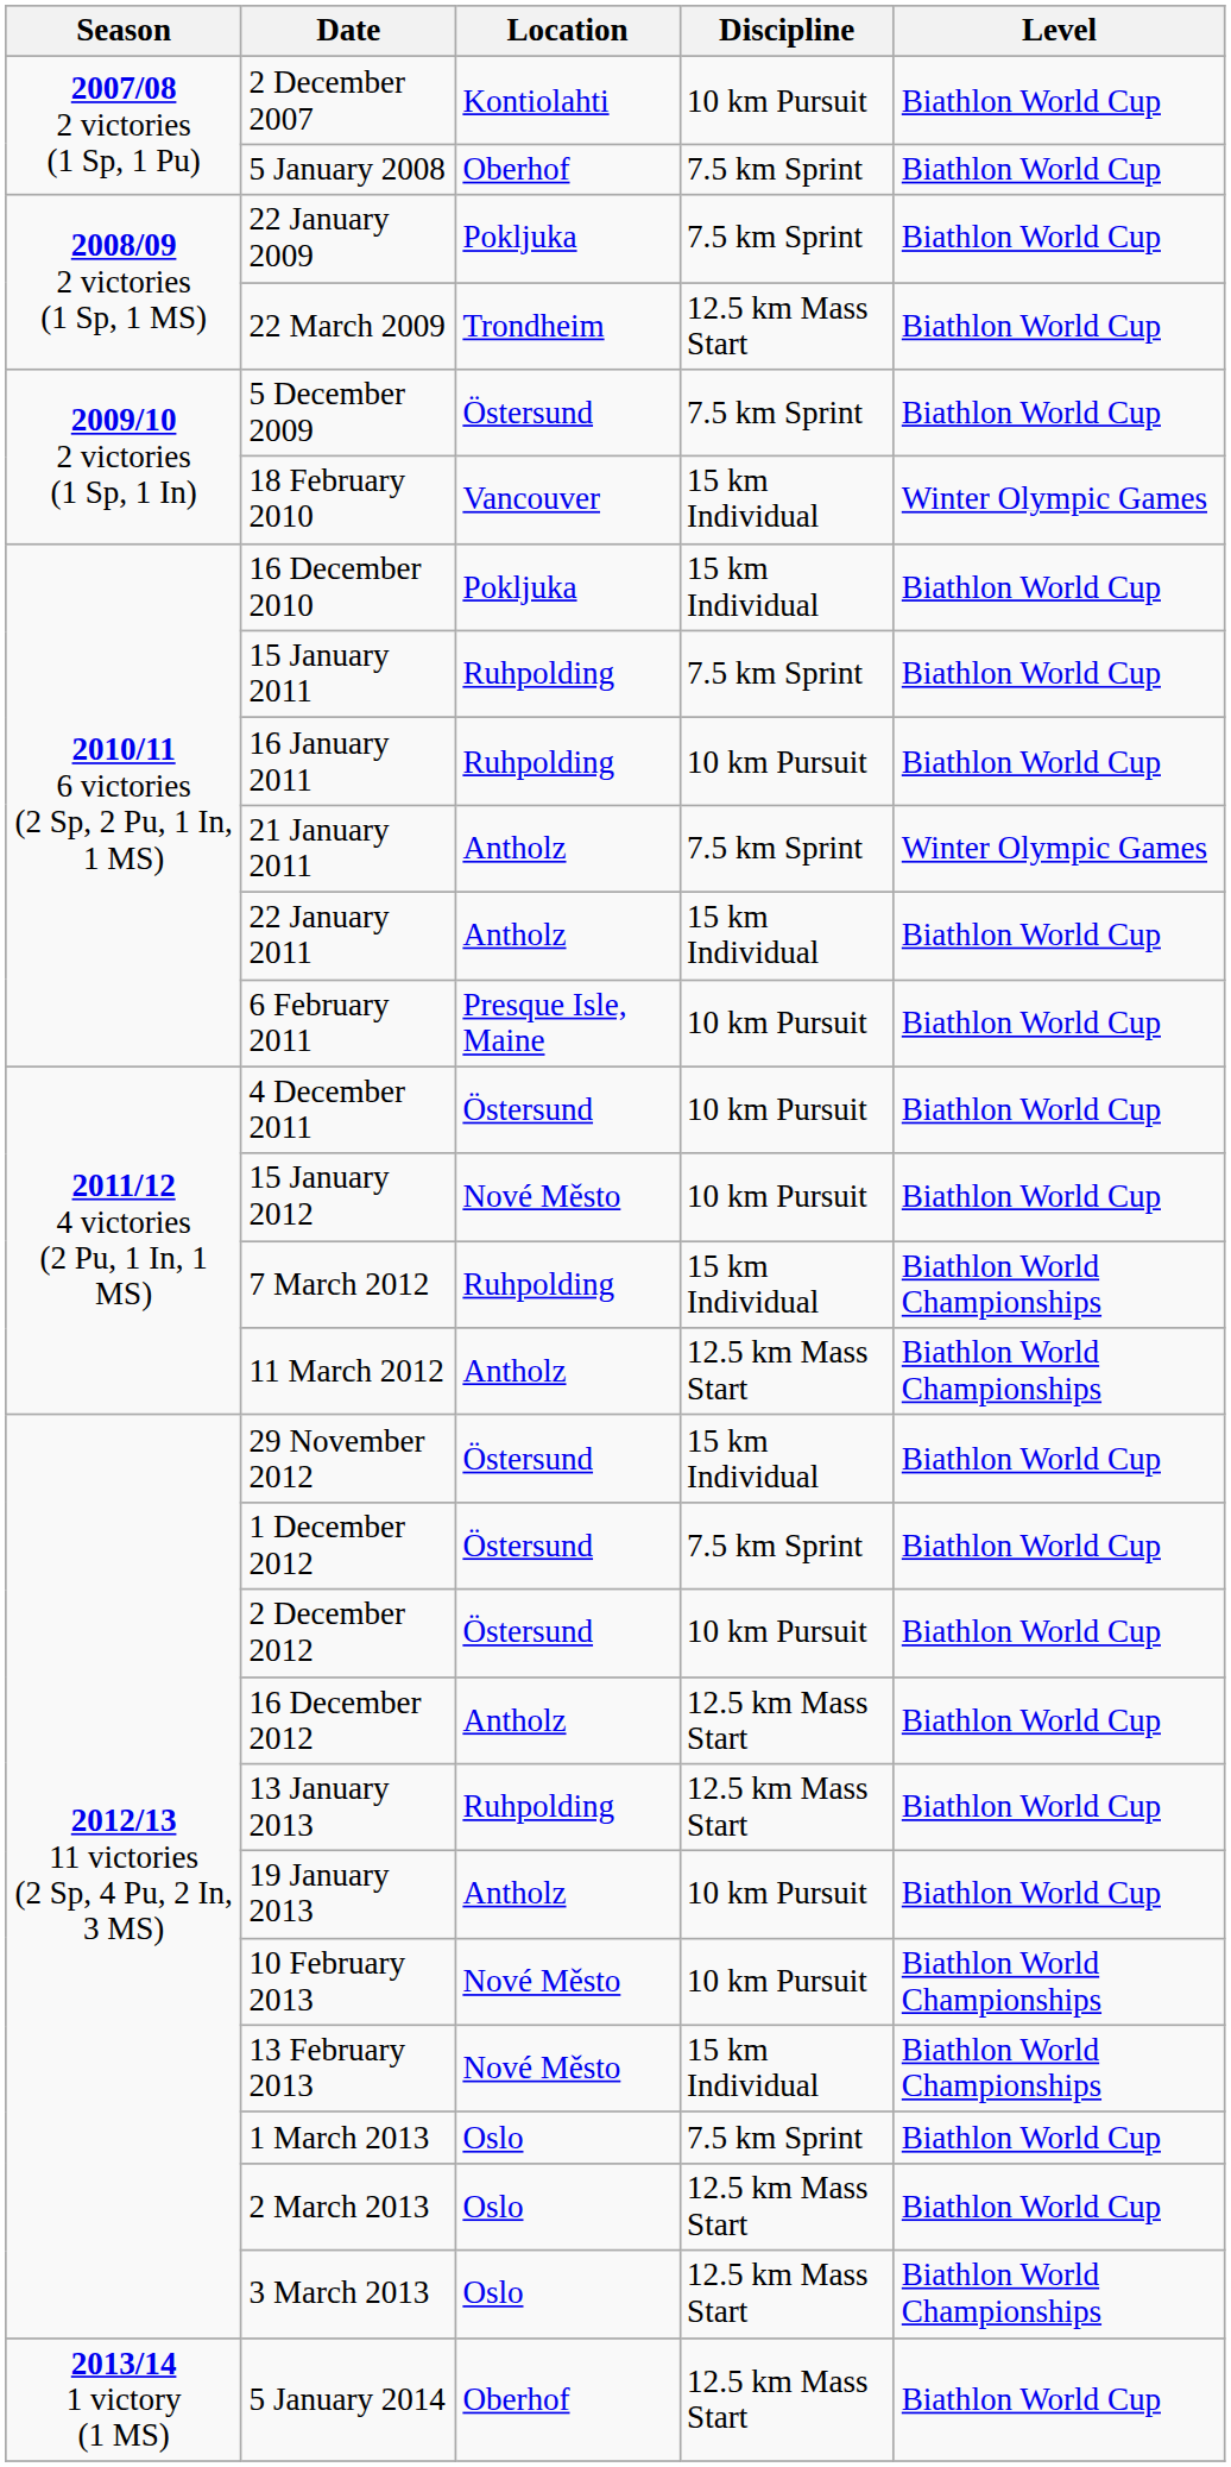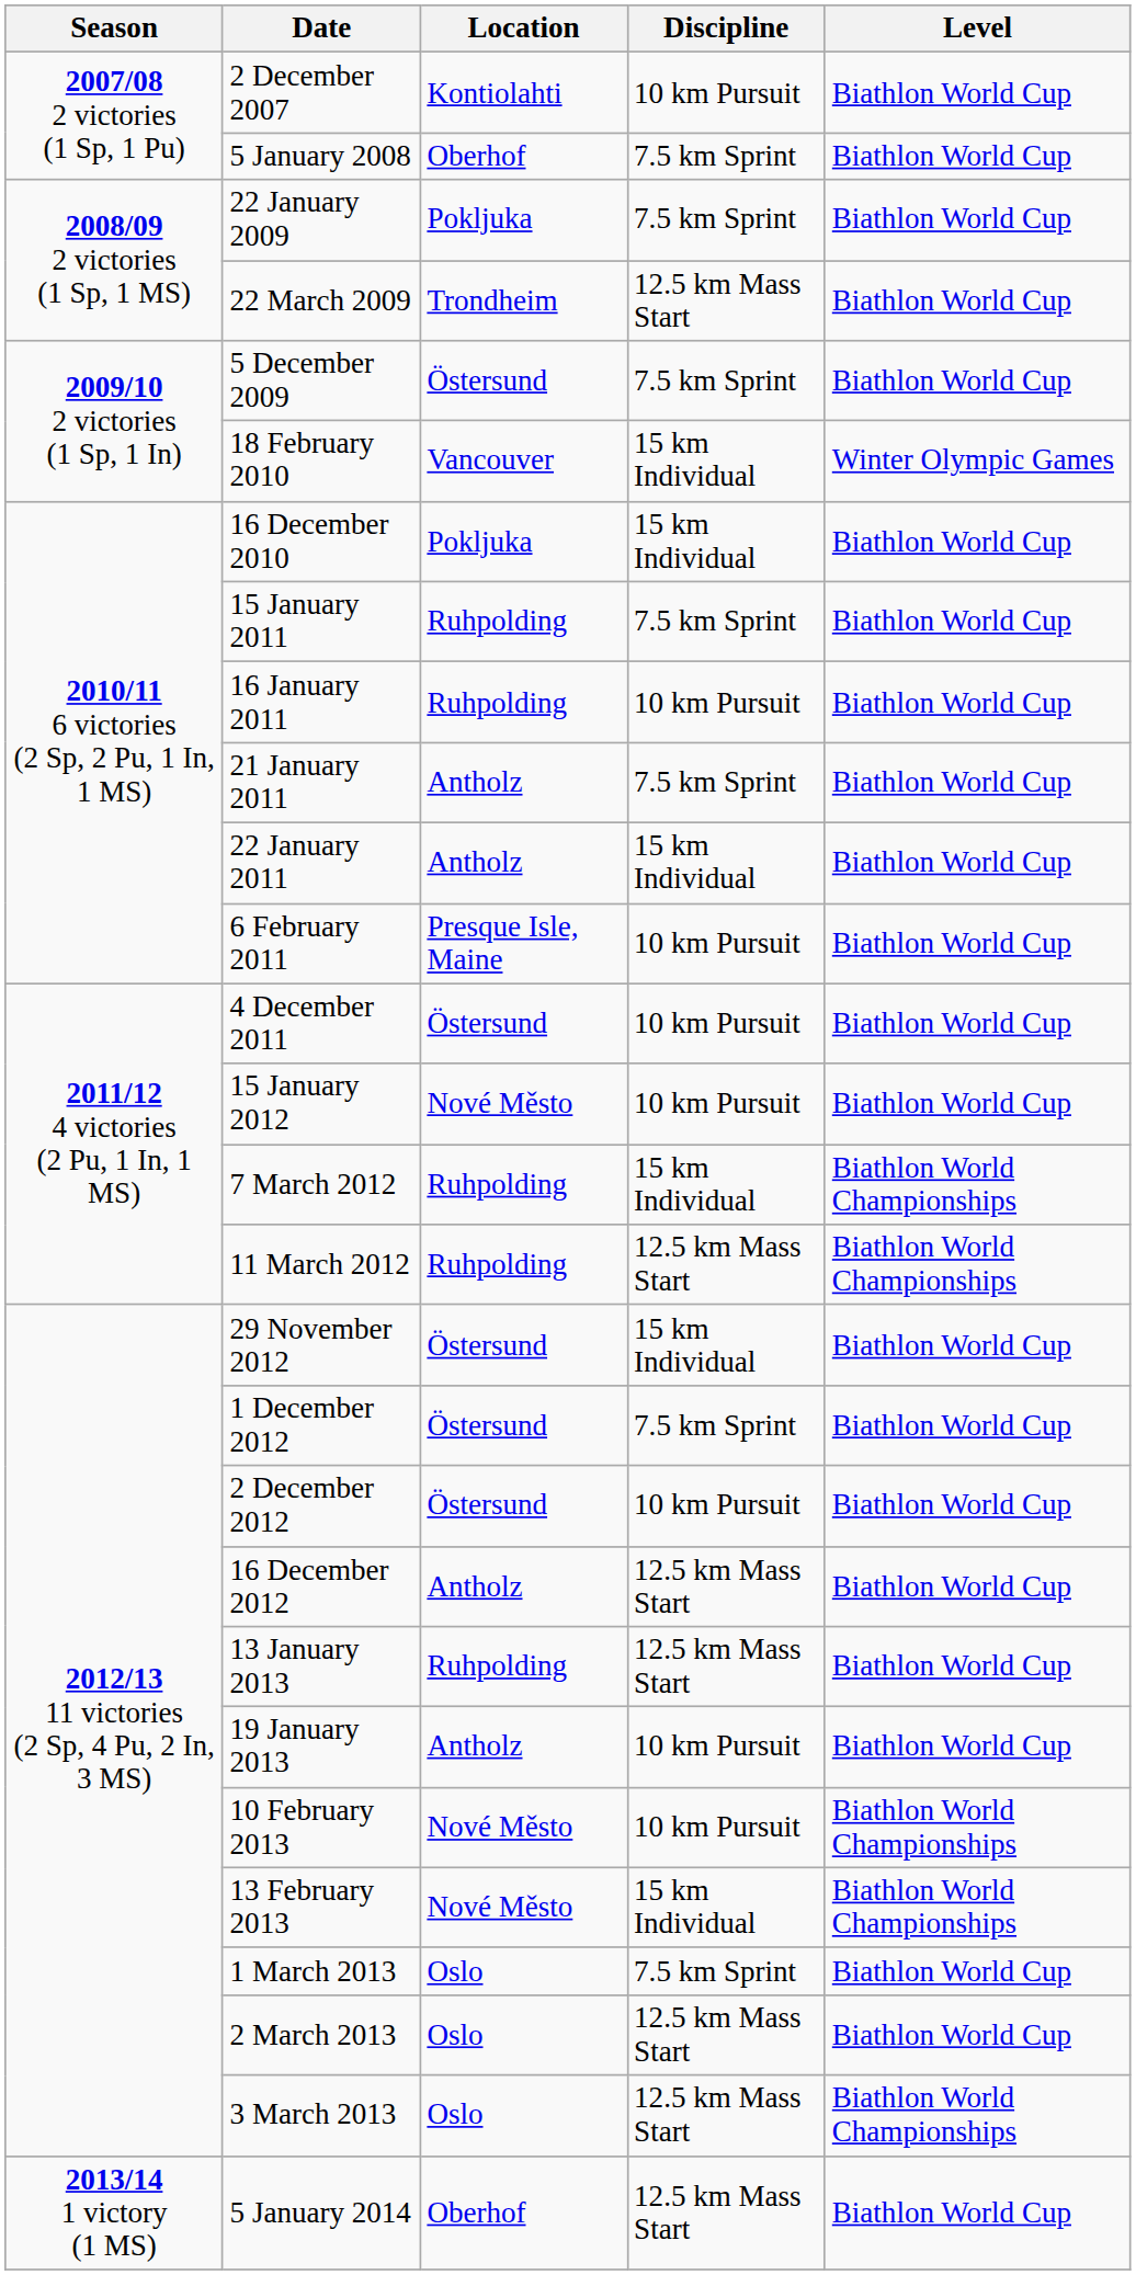 <table class="wikitable">
 <tr>
 <th>Season</th>
 <th>Date</th>
 <th>Location</th>
 <th>Discipline</th>
 <th>Level</th>
 </tr>
 <tr>
 <td rowspan="2" style="text-align:center;"><strong><a href='#'>2007/08</a></strong> <br> 2 victories <br> (1 Sp, 1 Pu)</td>
 <td>2 December 2007</td>
 <td> <a href='#'>Kontiolahti</a></td>
 <td>10 km Pursuit</td>
 <td><a href='#'>Biathlon World Cup</a></td>
 </tr>
 <tr>
 <td>5 January 2008</td>
 <td> <a href='#'>Oberhof</a></td>
 <td>7.5 km Sprint</td>
 <td><a href='#'>Biathlon World Cup</a></td>
 </tr>
 <tr>
 <td rowspan="2" style="text-align:center;"><strong><a href='#'>2008/09</a></strong> <br> 2 victories <br> (1 Sp, 1 MS)</td>
 <td>22 January 2009</td>
 <td> <a href='#'>Pokljuka</a></td>
 <td>7.5 km Sprint</td>
 <td><a href='#'>Biathlon World Cup</a></td>
 </tr>
 <tr>
 <td>22 March 2009</td>
 <td> <a href='#'>Trondheim</a></td>
 <td>12.5 km Mass Start</td>
 <td><a href='#'>Biathlon World Cup</a></td>
 </tr>
 <tr>
 <td rowspan="2" style="text-align:center;"><strong><a href='#'>2009/10</a></strong> <br> 2 victories <br> (1 Sp, 1 In)</td>
 <td>5 December 2009</td>
 <td> <a href='#'>Östersund</a></td>
 <td>7.5 km Sprint</td>
 <td><a href='#'>Biathlon World Cup</a></td>
 </tr>
 <tr>
 <td>18 February 2010</td>
 <td> <a href='#'>Vancouver</a></td>
 <td>15 km Individual</td>
 <td><a href='#'>Winter Olympic Games</a></td>
 </tr>
 <tr>
 <td rowspan="6" style="text-align:center;"><strong><a href='#'>2010/11</a></strong> <br> 6 victories <br> (2 Sp, 2 Pu, 1 In, 1 MS)</td>
 <td>16 December 2010</td>
 <td> <a href='#'>Pokljuka</a></td>
 <td>15 km Individual</td>
 <td><a href='#'>Biathlon World Cup</a></td>
 </tr>
 <tr>
 <td>15 January 2011</td>
 <td> <a href='#'>Ruhpolding</a></td>
 <td>7.5 km Sprint</td>
 <td><a href='#'>Biathlon World Cup</a></td>
 </tr>
 <tr>
 <td>16 January 2011</td>
 <td> <a href='#'>Ruhpolding</a></td>
 <td>10 km Pursuit</td>
 <td><a href='#'>Biathlon World Cup</a></td>
 </tr>
 <tr>
 <td>21 January 2011</td>
 <td> <a href='#'>Antholz</a></td>
 <td>7.5 km Sprint</td>
-<td><a href='#'>Winter Olympic Games</a></td>
+<td><a href='#'>Biathlon World Cup</a></td>
 </tr>
 <tr>
 <td>22 January 2011</td>
 <td> <a href='#'>Antholz</a></td>
 <td>15 km Individual</td>
 <td><a href='#'>Biathlon World Cup</a></td>
 </tr>
 <tr>
 <td>6 February 2011</td>
 <td> <a href='#'>Presque Isle, Maine</a></td>
 <td>10 km Pursuit</td>
 <td><a href='#'>Biathlon World Cup</a></td>
 </tr>
 <tr>
 <td rowspan="4" style="text-align:center;"><strong><a href='#'>2011/12</a></strong> <br> 4 victories <br> (2 Pu, 1 In, 1 MS)</td>
 <td>4 December 2011</td>
 <td> <a href='#'>Östersund</a></td>
 <td>10 km Pursuit</td>
 <td><a href='#'>Biathlon World Cup</a></td>
 </tr>
 <tr>
 <td>15 January 2012</td>
 <td> <a href='#'>Nové Město</a></td>
 <td>10 km Pursuit</td>
 <td><a href='#'>Biathlon World Cup</a></td>
 </tr>
 <tr>
 <td>7 March 2012</td>
 <td> <a href='#'>Ruhpolding</a></td>
 <td>15 km Individual</td>
 <td><a href='#'>Biathlon World Championships</a></td>
 </tr>
 <tr>
 <td>11 March 2012</td>
-<td> <a href='#'>Antholz</a></td>
+<td> <a href='#'>Ruhpolding</a></td>
 <td>12.5 km Mass Start</td>
 <td><a href='#'>Biathlon World Championships</a></td>
 </tr>
 <tr>
 <td rowspan="11" style="text-align:center;"><strong><a href='#'>2012/13</a></strong> <br> 11 victories <br> (2 Sp, 4 Pu, 2 In, 3 MS)</td>
 <td>29 November 2012</td>
 <td> <a href='#'>Östersund</a></td>
 <td>15 km Individual</td>
 <td><a href='#'>Biathlon World Cup</a></td>
 </tr>
 <tr>
 <td>1 December 2012</td>
 <td> <a href='#'>Östersund</a></td>
 <td>7.5 km Sprint</td>
 <td><a href='#'>Biathlon World Cup</a></td>
 </tr>
 <tr>
 <td>2 December 2012</td>
 <td> <a href='#'>Östersund</a></td>
 <td>10 km Pursuit</td>
 <td><a href='#'>Biathlon World Cup</a></td>
 </tr>
 <tr>
 <td>16 December 2012</td>
 <td> <a href='#'>Antholz</a></td>
 <td>12.5 km Mass Start</td>
 <td><a href='#'>Biathlon World Cup</a></td>
 </tr>
 <tr>
 <td>13 January 2013</td>
 <td> <a href='#'>Ruhpolding</a></td>
 <td>12.5 km Mass Start</td>
 <td><a href='#'>Biathlon World Cup</a></td>
 </tr>
 <tr>
 <td>19 January 2013</td>
 <td> <a href='#'>Antholz</a></td>
 <td>10 km Pursuit</td>
 <td><a href='#'>Biathlon World Cup</a></td>
 </tr>
 <tr>
 <td>10 February 2013</td>
 <td> <a href='#'>Nové Město</a></td>
 <td>10 km Pursuit</td>
 <td><a href='#'>Biathlon World Championships</a></td>
 </tr>
 <tr>
 <td>13 February 2013</td>
 <td> <a href='#'>Nové Město</a></td>
 <td>15 km Individual</td>
 <td><a href='#'>Biathlon World Championships</a></td>
 </tr>
 <tr>
 <td>1 March 2013</td>
 <td> <a href='#'>Oslo</a></td>
 <td>7.5 km Sprint</td>
 <td><a href='#'>Biathlon World Cup</a></td>
 </tr>
 <tr>
 <td>2 March 2013</td>
 <td> <a href='#'>Oslo</a></td>
 <td>12.5 km Mass Start</td>
 <td><a href='#'>Biathlon World Cup</a></td>
 </tr>
 <tr>
 <td>3 March 2013</td>
 <td> <a href='#'>Oslo</a></td>
 <td>12.5 km Mass Start</td>
 <td><a href='#'>Biathlon World Championships</a></td>
 </tr>
 <tr>
 <td rowspan="1" style="text-align:center;"><strong><a href='#'>2013/14</a></strong> <br> 1 victory <br> (1 MS)</td>
 <td>5 January 2014</td>
 <td> <a href='#'>Oberhof</a></td>
 <td>12.5 km Mass Start</td>
 <td><a href='#'>Biathlon World Cup</a></td>
 </tr>
 </table>
